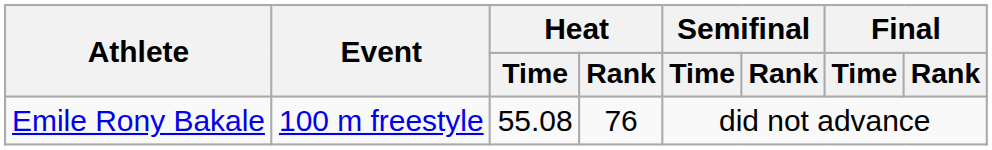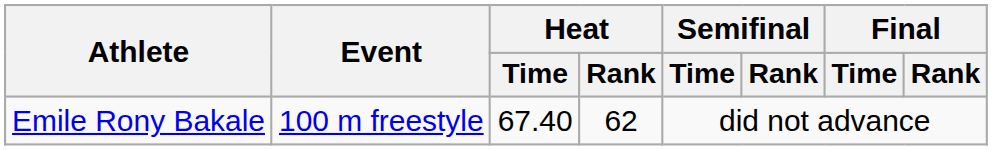 <table class=wikitable style="font-size:90%">
 <tr>
 <th rowspan="2">Athlete</th>
 <th rowspan="2">Event</th>
 <th colspan="2">Heat</th>
 <th colspan="2">Semifinal</th>
 <th colspan="2">Final</th>
 </tr>
 <tr style="font-size:95%">
 <th>Time</th>
 <th>Rank</th>
 <th>Time</th>
 <th>Rank</th>
 <th>Time</th>
 <th>Rank</th>
 </tr>
 <tr align=center>
 <td align=left><a href='#'>Emile Rony Bakale</a></td>
 <td align=left><a href='#'>100 m freestyle</a></td>
-<td>55.08</td>
-<td>76</td>
+<td>67.40</td>
+<td>62</td>
 <td colspan=4>did not advance</td>
 </tr>
 </table>
